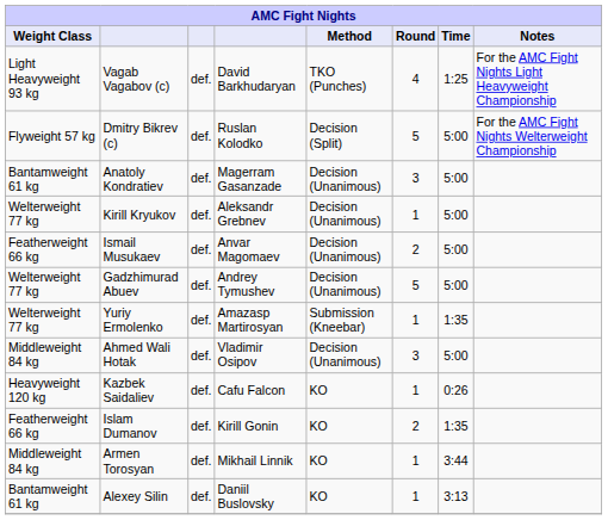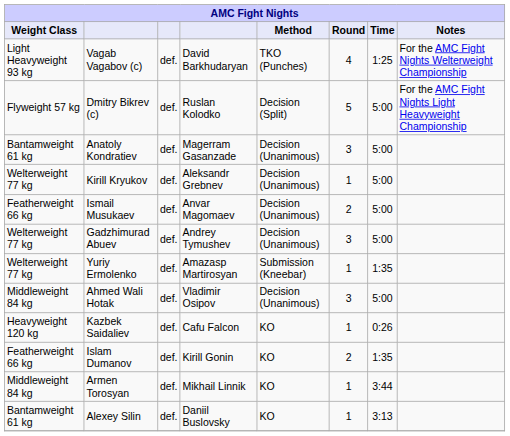 <table class="wikitable" style="font-size: 80%;">
 <tr>
 <th colspan="8" style="background-color: #ccf; color: #000080; text-align: center;">AMC Fight Nights</th>
 </tr>
 <tr>
 <th colspan="1" style="background-color: #E6E8FA; color: #000000; text-align: center;">Weight Class</th>
 <th colspan="1" style="background-color: #E6E8FA; color: #000000; text-align: center;"></th>
 <th colspan="1" style="background-color: #E6E8FA; color: #000000; text-align: center;"></th>
 <th colspan="1" style="background-color: #E6E8FA; color: #000000; text-align: center;"></th>
 <th colspan="1" style="background-color: #E6E8FA; color: #000000; text-align: center;">Method</th>
 <th colspan="1" style="background-color: #E6E8FA; color: #000000; text-align: center;">Round</th>
 <th colspan="1" style="background-color: #E6E8FA; color: #000000; text-align: center;">Time</th>
 <th colspan="1" style="background-color: #E6E8FA; color: #000000; text-align: center;">Notes</th>
 </tr>
 <tr>
 <td>Light Heavyweight 93 kg</td>
 <td> Vagab Vagabov (c)</td>
 <td align=center>def.</td>
 <td> David Barkhudaryan</td>
 <td>TKO (Punches)</td>
 <td align=center>4</td>
 <td align=center>1:25</td>
-<td>For the <a href='#'>AMC Fight Nights Light Heavyweight Championship</a></td>
+<td>For the <a href='#'>AMC Fight Nights Welterweight Championship</a></td>
 </tr>
 <tr>
 <td>Flyweight 57 kg</td>
 <td> Dmitry Bikrev (c)</td>
 <td align=center>def.</td>
 <td> Ruslan Kolodko</td>
 <td>Decision (Split)</td>
 <td align=center>5</td>
 <td align=center>5:00</td>
-<td>For the <a href='#'>AMC Fight Nights Welterweight Championship</a></td>
+<td>For the <a href='#'>AMC Fight Nights Light Heavyweight Championship</a></td>
 </tr>
 <tr>
 <td>Bantamweight 61 kg</td>
 <td> Anatoly Kondratiev</td>
 <td align=center>def.</td>
 <td> Magerram Gasanzade</td>
 <td>Decision (Unanimous)</td>
 <td align=center>3</td>
 <td align=center>5:00</td>
 <td></td>
 </tr>
 <tr>
 <td>Welterweight 77 kg</td>
 <td> Kirill Kryukov</td>
 <td align=center>def.</td>
 <td> Aleksandr Grebnev</td>
 <td>Decision (Unanimous)</td>
 <td align=center>1</td>
 <td align=center>5:00</td>
 <td></td>
 </tr>
 <tr>
 <td>Featherweight 66 kg</td>
 <td> Ismail Musukaev</td>
 <td align=center>def.</td>
 <td> Anvar Magomaev</td>
 <td>Decision (Unanimous)</td>
 <td align=center>2</td>
 <td align=center>5:00</td>
 <td></td>
 </tr>
 <tr>
 <td>Welterweight 77 kg</td>
 <td> Gadzhimurad Abuev</td>
 <td align=center>def.</td>
 <td> Andrey Tymushev</td>
 <td>Decision (Unanimous)</td>
-<td align=center>5</td>
+<td align=center>3</td>
 <td align=center>5:00</td>
 <td></td>
 </tr>
 <tr>
 <td>Welterweight 77 kg</td>
 <td> Yuriy Ermolenko</td>
 <td align=center>def.</td>
 <td> Amazasp Martirosyan</td>
 <td>Submission (Kneebar)</td>
 <td align=center>1</td>
 <td align=center>1:35</td>
 <td></td>
 </tr>
 <tr>
 <td>Middleweight 84 kg</td>
 <td> Ahmed Wali Hotak</td>
 <td align=center>def.</td>
 <td> Vladimir Osipov</td>
 <td>Decision (Unanimous)</td>
 <td align=center>3</td>
 <td align=center>5:00</td>
 <td></td>
 </tr>
 <tr>
 <td>Heavyweight 120 kg</td>
 <td> Kazbek Saidaliev</td>
 <td align=center>def.</td>
 <td> Cafu Falcon</td>
 <td>KO</td>
 <td align=center>1</td>
 <td align=center>0:26</td>
 <td></td>
 </tr>
 <tr>
 <td>Featherweight 66 kg</td>
 <td> Islam Dumanov</td>
 <td align=center>def.</td>
 <td> Kirill Gonin</td>
 <td>KO</td>
 <td align=center>2</td>
 <td align=center>1:35</td>
 <td></td>
 </tr>
 <tr>
 <td>Middleweight 84 kg</td>
 <td> Armen Torosyan</td>
 <td align=center>def.</td>
 <td> Mikhail Linnik</td>
 <td>KO</td>
 <td align=center>1</td>
 <td align=center>3:44</td>
 <td></td>
 </tr>
 <tr>
 <td>Bantamweight 61 kg</td>
 <td> Alexey Silin</td>
 <td align=center>def.</td>
 <td> Daniil Buslovsky</td>
 <td>KO</td>
 <td align=center>1</td>
 <td align=center>3:13</td>
 <td></td>
 </tr>
 <tr>
 </tr>
 </table>
